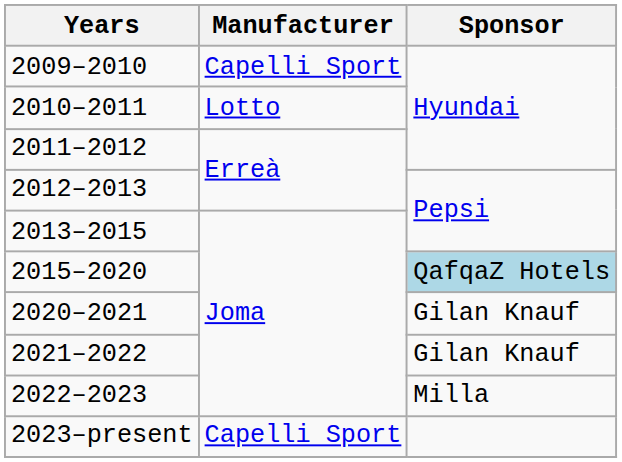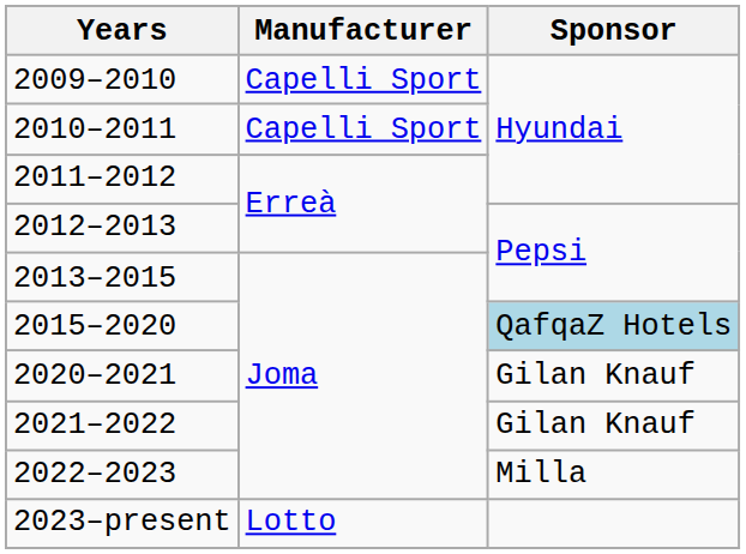 <table class="wikitable">
 <tr>
 <th>Years</th>
 <th>Manufacturer</th>
 <th>Sponsor</th>
 </tr>
 <tr>
 <td>2009–2010</td>
 <td> <a href='#'>Capelli Sport</a></td>
 <td rowspan="3" valign="center"> <a href='#'>Hyundai</a></td>
 </tr>
 <tr>
 <td>2010–2011</td>
-<td> <a href='#'>Lotto</a></td>
+<td> <a href='#'>Capelli Sport</a></td>
 </tr>
 <tr>
 <td>2011–2012</td>
 <td rowspan="2" valign="center"> <a href='#'>Erreà</a></td>
 </tr>
 <tr>
 <td>2012–2013</td>
 <td rowspan="2" valign="center"> <a href='#'>Pepsi</a></td>
 </tr>
 <tr>
 <td>2013–2015</td>
 <td rowspan="5" valign="center"> <a href='#'>Joma</a></td>
 </tr>
 <tr>
 <td>2015–2020</td>
 <td style="background: lightblue;"> QafqaZ Hotels</td>
 </tr>
 <tr>
 <td>2020–2021</td>
 <td> Gilan Knauf</td>
 </tr>
 <tr>
 <td>2021–2022</td>
 <td> Gilan Knauf</td>
 </tr>
 <tr>
 <td>2022–2023</td>
 <td> Milla</td>
 </tr>
 <tr>
 <td>2023–present</td>
-<td> <a href='#'>Capelli Sport</a></td>
+<td> <a href='#'>Lotto</a></td>
 <td></td>
 </tr>
 <tr>
 </tr>
 </table>
